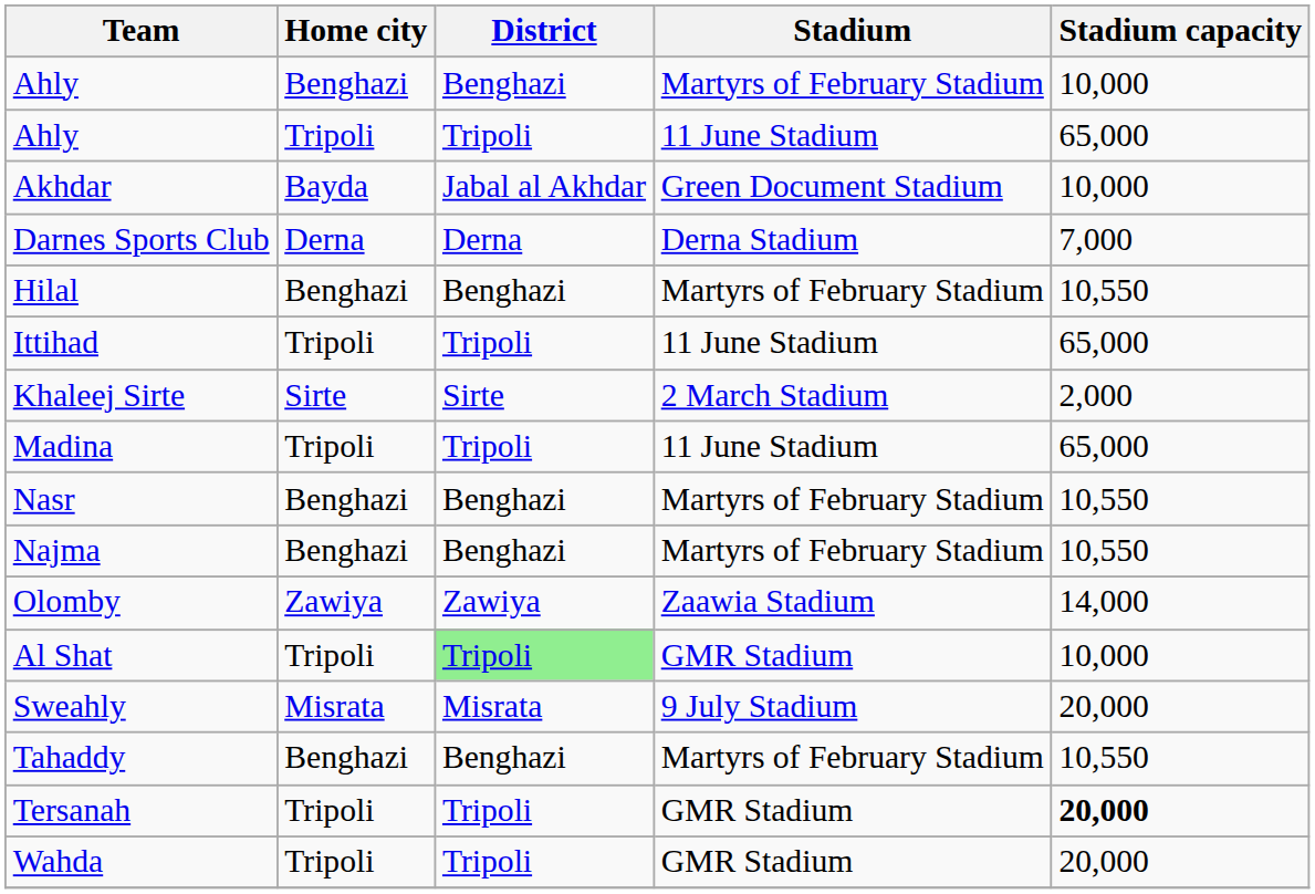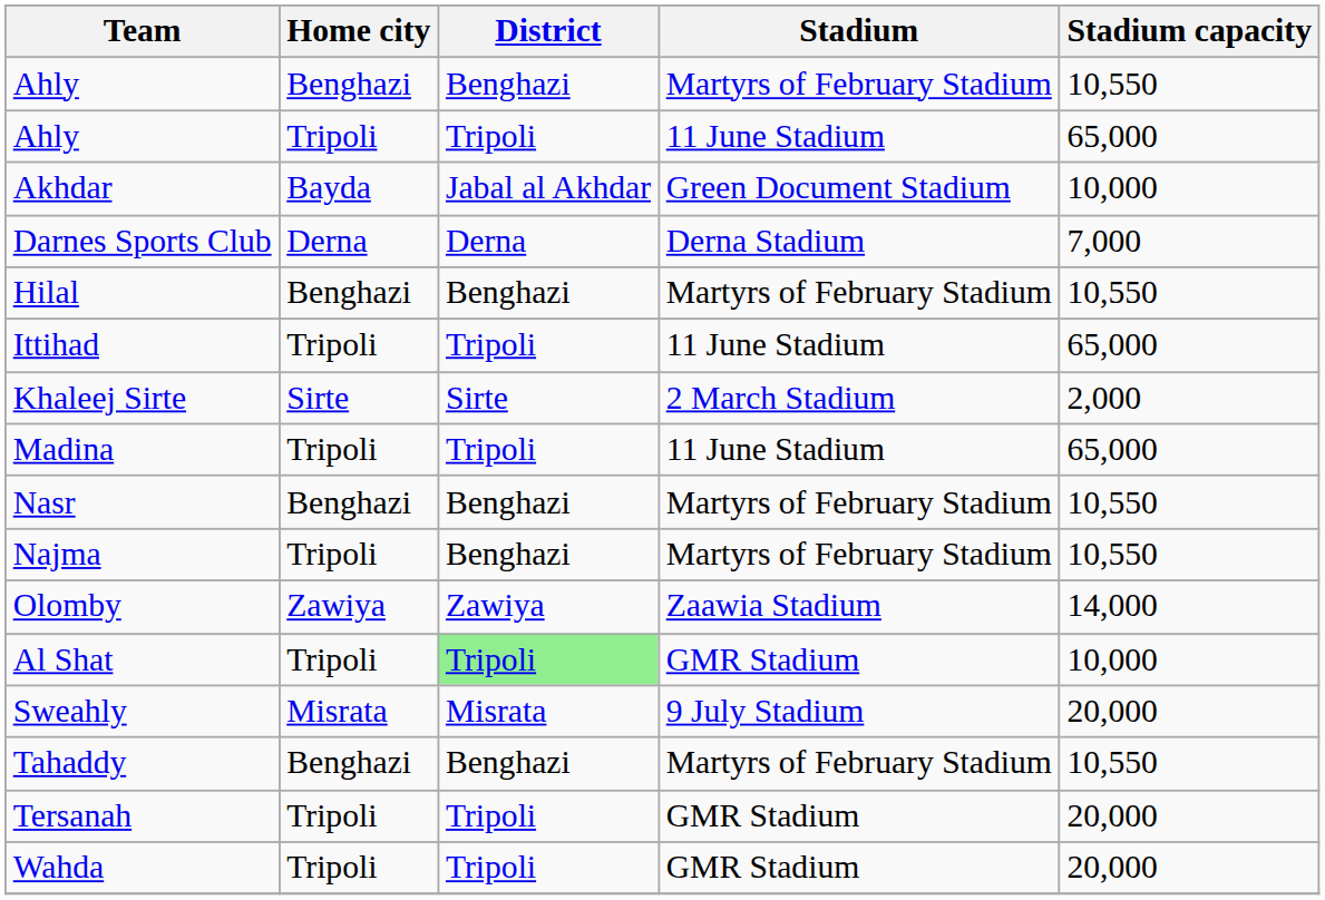 <table class="wikitable sortable" style="text-align: left;">
 <tr>
 <th>Team</th>
 <th>Home city</th>
 <th><a href='#'>District</a></th>
 <th>Stadium</th>
 <th>Stadium capacity</th>
 </tr>
 <tr>
 <td><a href='#'>Ahly</a></td>
 <td><a href='#'>Benghazi</a></td>
 <td><a href='#'>Benghazi</a></td>
 <td><a href='#'>Martyrs of February Stadium</a></td>
-<td>10,000</td>
+<td>10,550</td>
 </tr>
 <tr>
 <td><a href='#'>Ahly</a></td>
 <td><a href='#'>Tripoli</a></td>
 <td><a href='#'>Tripoli</a></td>
 <td><a href='#'>11 June Stadium</a></td>
 <td>65,000</td>
 </tr>
 <tr>
 <td><a href='#'>Akhdar</a></td>
 <td><a href='#'>Bayda</a></td>
 <td><a href='#'>Jabal al Akhdar</a></td>
 <td><a href='#'>Green Document Stadium</a></td>
 <td>10,000</td>
 </tr>
 <tr>
 <td><a href='#'>Darnes Sports Club</a></td>
 <td><a href='#'>Derna</a></td>
 <td><a href='#'>Derna</a></td>
 <td><a href='#'>Derna Stadium</a></td>
 <td>7,000</td>
 </tr>
 <tr>
 <td><a href='#'>Hilal</a></td>
 <td>Benghazi</td>
 <td>Benghazi</td>
 <td>Martyrs of February Stadium</td>
 <td>10,550</td>
 </tr>
 <tr>
 <td><a href='#'>Ittihad</a></td>
 <td>Tripoli</td>
 <td><a href='#'>Tripoli</a></td>
 <td>11 June Stadium</td>
 <td>65,000</td>
 </tr>
 <tr>
 <td><a href='#'>Khaleej Sirte</a></td>
 <td><a href='#'>Sirte</a></td>
 <td><a href='#'>Sirte</a></td>
 <td><a href='#'>2 March Stadium</a></td>
 <td>2,000</td>
 </tr>
 <tr>
 <td><a href='#'>Madina</a></td>
 <td>Tripoli</td>
 <td><a href='#'>Tripoli</a></td>
 <td>11 June Stadium</td>
 <td>65,000</td>
 </tr>
 <tr>
 <td><a href='#'>Nasr</a></td>
 <td>Benghazi</td>
 <td>Benghazi</td>
 <td>Martyrs of February Stadium</td>
 <td>10,550</td>
 </tr>
 <tr>
 <td><a href='#'>Najma</a></td>
-<td>Benghazi</td>
+<td>Tripoli</td>
 <td>Benghazi</td>
 <td>Martyrs of February Stadium</td>
 <td>10,550</td>
 </tr>
 <tr>
 <td><a href='#'>Olomby</a></td>
 <td><a href='#'>Zawiya</a></td>
 <td><a href='#'>Zawiya</a></td>
 <td><a href='#'>Zaawia Stadium</a></td>
 <td>14,000</td>
 </tr>
 <tr>
 <td><a href='#'>Al Shat</a></td>
 <td>Tripoli</td>
 <td style="background: lightgreen;"><a href='#'>Tripoli</a></td>
 <td><a href='#'>GMR Stadium</a></td>
 <td>10,000</td>
 </tr>
 <tr>
 <td><a href='#'>Sweahly</a></td>
 <td><a href='#'>Misrata</a></td>
 <td><a href='#'>Misrata</a></td>
 <td><a href='#'>9 July Stadium</a></td>
 <td>20,000</td>
 </tr>
 <tr>
 <td><a href='#'>Tahaddy</a></td>
 <td>Benghazi</td>
 <td>Benghazi</td>
 <td>Martyrs of February Stadium</td>
 <td>10,550</td>
 </tr>
 <tr>
 <td><a href='#'>Tersanah</a></td>
 <td>Tripoli</td>
 <td><a href='#'>Tripoli</a></td>
 <td>GMR Stadium</td>
-<td><strong>20,000</strong></td>
+<td>20,000</td>
 </tr>
 <tr>
 <td><a href='#'>Wahda</a></td>
 <td>Tripoli</td>
 <td><a href='#'>Tripoli</a></td>
 <td>GMR Stadium</td>
 <td>20,000</td>
 </tr>
 <tr>
 </tr>
 </table>
